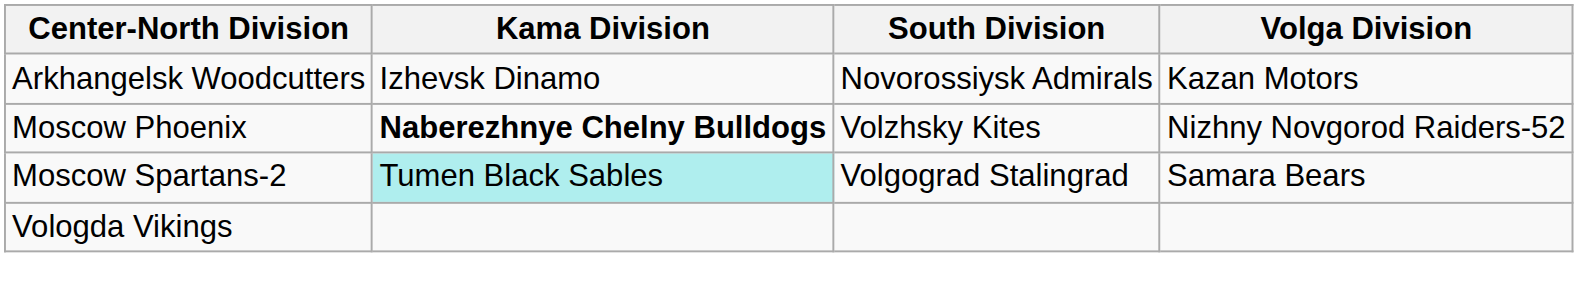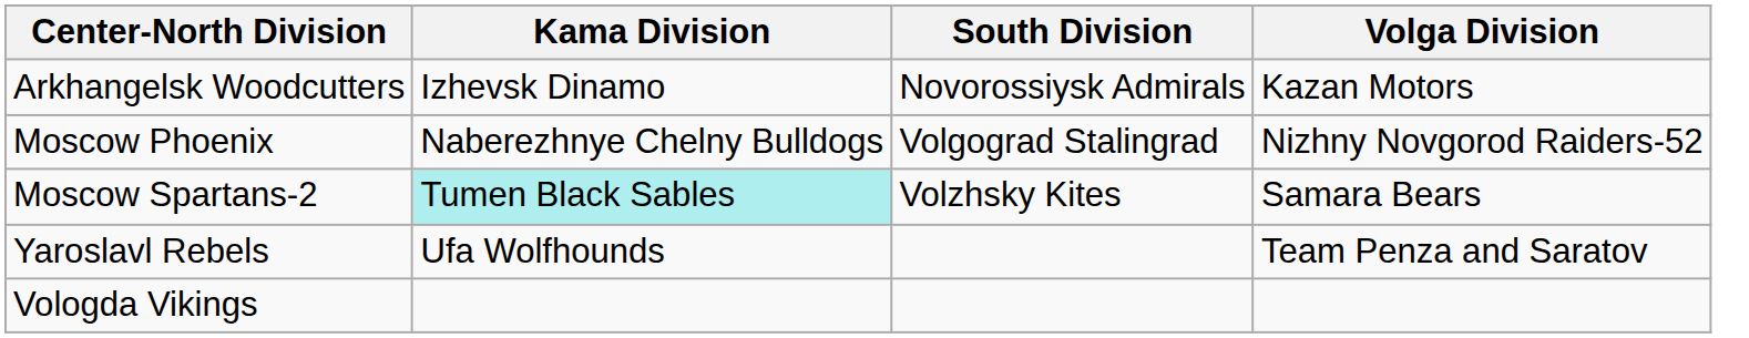 <table class="wikitable">
 <tr>
 <th>Center-North Division</th>
 <th>Kama Division</th>
 <th>South Division</th>
 <th>Volga Division</th>
 </tr>
 <tr>
 <td>Arkhangelsk Woodcutters</td>
 <td>Izhevsk Dinamo</td>
 <td>Novorossiysk Admirals</td>
 <td>Kazan Motors</td>
 </tr>
 <tr>
 <td>Moscow Phoenix</td>
-<td><strong>Naberezhnye Chelny Bulldogs</strong></td>
-<td>Volzhsky Kites</td>
+<td>Naberezhnye Chelny Bulldogs</td>
+<td>Volgograd Stalingrad</td>
 <td>Nizhny Novgorod Raiders-52</td>
 </tr>
 <tr>
 <td>Moscow Spartans-2</td>
 <td style="background: paleturquoise;">Tumen Black Sables</td>
-<td>Volgograd Stalingrad</td>
+<td>Volzhsky Kites</td>
 <td>Samara Bears</td>
+</tr>
+<tr>
+<td>Yaroslavl Rebels</td>
+<td>Ufa Wolfhounds</td>
+<td></td>
+<td>Team Penza and Saratov</td>
 </tr>
 <tr>
 <td>Vologda Vikings</td>
 <td></td>
 <td></td>
 <td></td>
 </tr>
 </table>
